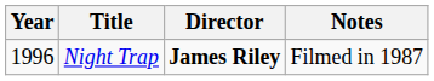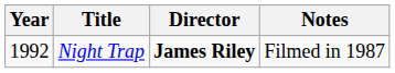 <table class="wikitable">
 <tr>
 <th>Year</th>
 <th>Title</th>
 <th>Director</th>
 <th>Notes</th>
 </tr>
 <tr>
-<td>1996</td>
+<td>1992</td>
 <td><em><a href='#'>Night Trap</a></em></td>
 <td><strong>James Riley</strong></td>
 <td>Filmed in 1987</td>
 </tr>
 </table>
